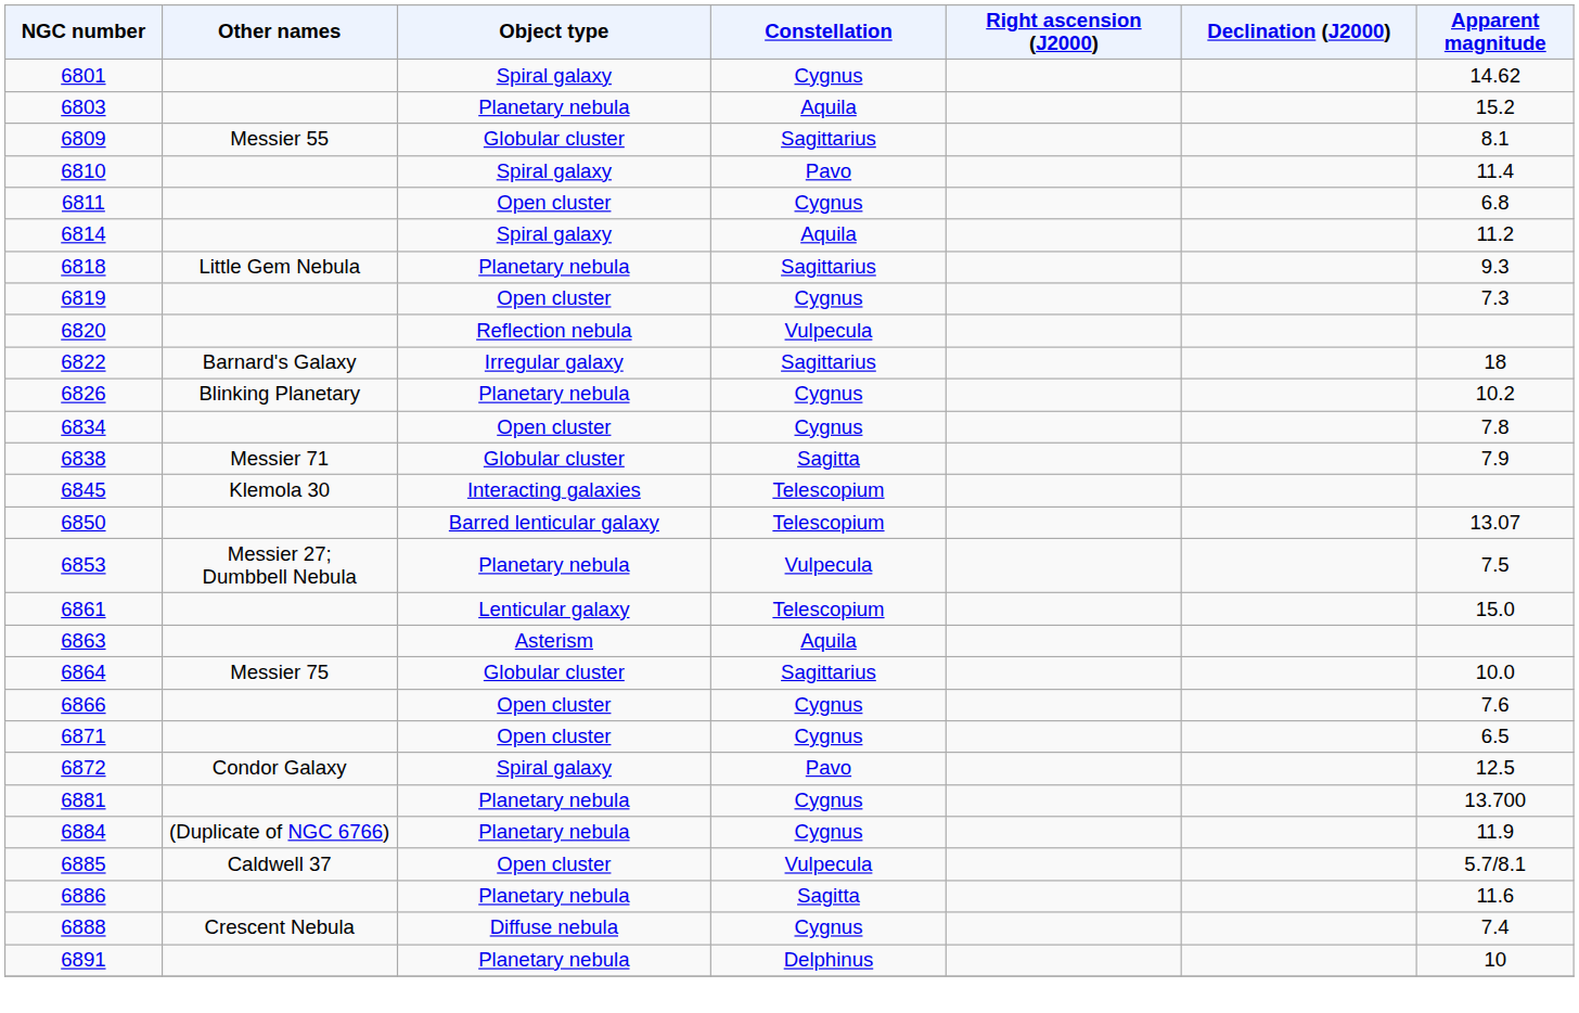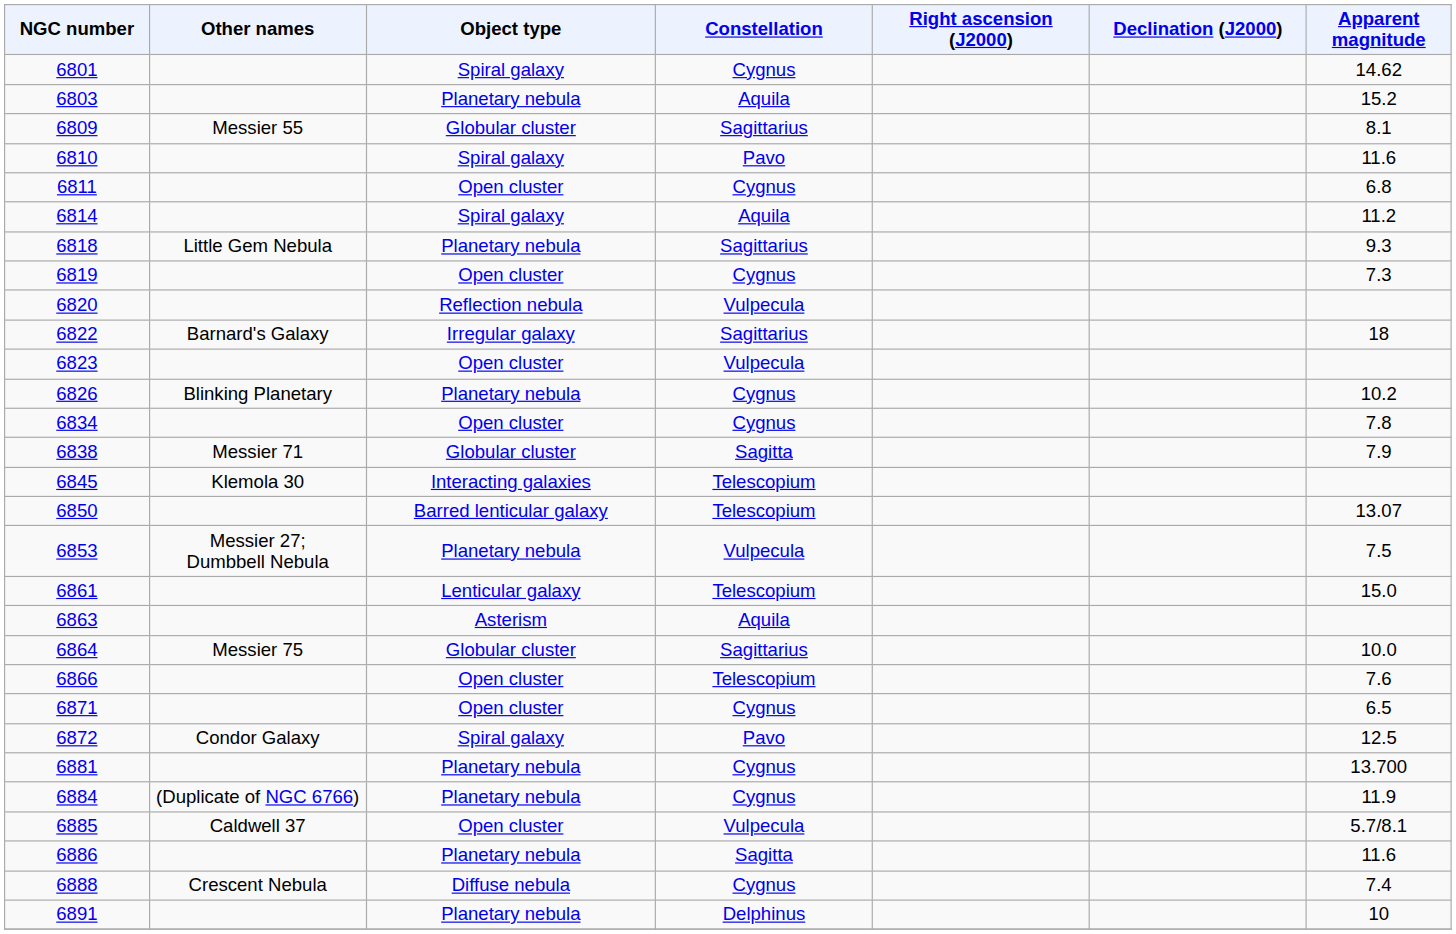 <table class="wikitable sortable sticky-header sort-under" style="text-align: center;">
 <tr>
 <th style="background-color:#edf3fe; width: 10%;">NGC number</th>
 <th style="background-color:#edf3fe; width: 15%;">Other names</th>
 <th style="background-color:#edf3fe; width: 20%;">Object type</th>
 <th style="background-color:#edf3fe; width: 15%;"><a href='#'>Constellation</a></th>
 <th style="background-color:#edf3fe; width: 15%;"><a href='#'>Right ascension</a> (<a href='#'>J2000</a>)</th>
 <th style="background-color:#edf3fe; width: 15%;"><a href='#'>Declination</a> (<a href='#'>J2000</a>)</th>
 <th style="background-color:#edf3fe; width: 10%;"><a href='#'>Apparent magnitude</a></th>
 </tr>
 <tr>
 <td><a href='#'>6801</a></td>
 <td></td>
 <td><a href='#'>Spiral galaxy</a></td>
 <td><a href='#'>Cygnus</a></td>
 <td></td>
 <td></td>
 <td>14.62</td>
 </tr>
 <tr>
 <td><a href='#'>6803</a></td>
 <td></td>
 <td><a href='#'>Planetary nebula</a></td>
 <td><a href='#'>Aquila</a></td>
 <td></td>
 <td></td>
 <td>15.2</td>
 </tr>
 <tr>
 <td><a href='#'>6809</a></td>
 <td>Messier 55</td>
 <td><a href='#'>Globular cluster</a></td>
 <td><a href='#'>Sagittarius</a></td>
 <td></td>
 <td></td>
 <td>8.1</td>
 </tr>
 <tr>
 <td><a href='#'>6810</a></td>
 <td></td>
 <td><a href='#'>Spiral galaxy</a></td>
 <td><a href='#'>Pavo</a></td>
 <td></td>
 <td></td>
-<td>11.4</td>
+<td>11.6</td>
 </tr>
 <tr>
 <td><a href='#'>6811</a></td>
 <td></td>
 <td><a href='#'>Open cluster</a></td>
 <td><a href='#'>Cygnus</a></td>
 <td></td>
 <td></td>
 <td>6.8</td>
 </tr>
 <tr>
 <td><a href='#'>6814</a></td>
 <td></td>
 <td><a href='#'>Spiral galaxy</a></td>
 <td><a href='#'>Aquila</a></td>
 <td></td>
 <td></td>
 <td>11.2</td>
 </tr>
 <tr>
 <td><a href='#'>6818</a></td>
 <td>Little Gem Nebula</td>
 <td><a href='#'>Planetary nebula</a></td>
 <td><a href='#'>Sagittarius</a></td>
 <td></td>
 <td></td>
 <td>9.3</td>
 </tr>
 <tr>
 <td><a href='#'>6819</a></td>
 <td></td>
 <td><a href='#'>Open cluster</a></td>
 <td><a href='#'>Cygnus</a></td>
 <td></td>
 <td></td>
 <td>7.3</td>
 </tr>
 <tr>
 <td><a href='#'>6820</a></td>
 <td></td>
 <td><a href='#'>Reflection nebula</a></td>
 <td><a href='#'>Vulpecula</a></td>
 <td></td>
 <td></td>
 <td></td>
 </tr>
 <tr>
 <td><a href='#'>6822</a></td>
 <td>Barnard's Galaxy</td>
 <td><a href='#'>Irregular galaxy</a></td>
 <td><a href='#'>Sagittarius</a></td>
 <td></td>
 <td></td>
 <td>18</td>
+</tr>
+<tr>
+<td><a href='#'>6823</a></td>
+<td></td>
+<td><a href='#'>Open cluster</a></td>
+<td><a href='#'>Vulpecula</a></td>
+<td></td>
+<td></td>
+<td></td>
 </tr>
 <tr>
 <td><a href='#'>6826</a></td>
 <td>Blinking Planetary</td>
 <td><a href='#'>Planetary nebula</a></td>
 <td><a href='#'>Cygnus</a></td>
 <td></td>
 <td></td>
 <td>10.2</td>
 </tr>
 <tr>
 <td><a href='#'>6834</a></td>
 <td></td>
 <td><a href='#'>Open cluster</a></td>
 <td><a href='#'>Cygnus</a></td>
 <td></td>
 <td></td>
 <td>7.8</td>
 </tr>
 <tr>
 <td><a href='#'>6838</a></td>
 <td>Messier 71</td>
 <td><a href='#'>Globular cluster</a></td>
 <td><a href='#'>Sagitta</a></td>
 <td></td>
 <td></td>
 <td>7.9</td>
 </tr>
 <tr>
 <td><a href='#'>6845</a></td>
 <td>Klemola 30</td>
 <td><a href='#'>Interacting galaxies</a></td>
 <td><a href='#'>Telescopium</a></td>
 <td></td>
 <td></td>
 <td></td>
 </tr>
 <tr>
 <td><a href='#'>6850</a></td>
 <td></td>
 <td><a href='#'>Barred lenticular galaxy</a></td>
 <td><a href='#'>Telescopium</a></td>
 <td></td>
 <td></td>
 <td>13.07</td>
 </tr>
 <tr>
 <td><a href='#'>6853</a></td>
 <td>Messier 27;<br>Dumbbell Nebula</td>
 <td><a href='#'>Planetary nebula</a></td>
 <td><a href='#'>Vulpecula</a></td>
 <td></td>
 <td></td>
 <td>7.5</td>
 </tr>
 <tr>
 <td><a href='#'>6861</a></td>
 <td></td>
 <td><a href='#'>Lenticular galaxy</a></td>
 <td><a href='#'>Telescopium</a></td>
 <td></td>
 <td></td>
 <td>15.0</td>
 </tr>
 <tr>
 <td><a href='#'>6863</a></td>
 <td></td>
 <td><a href='#'>Asterism</a></td>
 <td><a href='#'>Aquila</a></td>
 <td></td>
 <td></td>
 <td></td>
 </tr>
 <tr>
 <td><a href='#'>6864</a></td>
 <td>Messier 75</td>
 <td><a href='#'>Globular cluster</a></td>
 <td><a href='#'>Sagittarius</a></td>
 <td></td>
 <td></td>
 <td>10.0</td>
 </tr>
 <tr>
 <td><a href='#'>6866</a></td>
 <td></td>
 <td><a href='#'>Open cluster</a></td>
-<td><a href='#'>Cygnus</a></td>
+<td><a href='#'>Telescopium</a></td>
 <td></td>
 <td></td>
 <td>7.6</td>
 </tr>
 <tr>
 <td><a href='#'>6871</a></td>
 <td></td>
 <td><a href='#'>Open cluster</a></td>
 <td><a href='#'>Cygnus</a></td>
 <td></td>
 <td></td>
 <td>6.5</td>
 </tr>
 <tr>
 <td><a href='#'>6872</a></td>
 <td>Condor Galaxy</td>
 <td><a href='#'>Spiral galaxy</a></td>
 <td><a href='#'>Pavo</a></td>
 <td></td>
 <td></td>
 <td>12.5</td>
 </tr>
 <tr>
 <td><a href='#'>6881</a></td>
 <td></td>
 <td><a href='#'>Planetary nebula</a></td>
 <td><a href='#'>Cygnus</a></td>
 <td></td>
 <td></td>
 <td>13.700</td>
 </tr>
 <tr>
 <td><a href='#'>6884</a></td>
 <td>(Duplicate of <a href='#'>NGC 6766</a>)</td>
 <td><a href='#'>Planetary nebula</a></td>
 <td><a href='#'>Cygnus</a></td>
 <td></td>
 <td></td>
 <td>11.9</td>
 </tr>
 <tr>
 <td><a href='#'>6885</a></td>
 <td>Caldwell 37</td>
 <td><a href='#'>Open cluster</a></td>
 <td><a href='#'>Vulpecula</a></td>
 <td></td>
 <td></td>
 <td>5.7/8.1</td>
 </tr>
 <tr>
 <td><a href='#'>6886</a></td>
 <td></td>
 <td><a href='#'>Planetary nebula</a></td>
 <td><a href='#'>Sagitta</a></td>
 <td></td>
 <td></td>
 <td>11.6</td>
 </tr>
 <tr>
 <td><a href='#'>6888</a></td>
 <td>Crescent Nebula</td>
 <td><a href='#'>Diffuse nebula</a></td>
 <td><a href='#'>Cygnus</a></td>
 <td></td>
 <td></td>
 <td>7.4</td>
 </tr>
 <tr>
 <td><a href='#'>6891</a></td>
 <td></td>
 <td><a href='#'>Planetary nebula</a></td>
 <td><a href='#'>Delphinus</a></td>
 <td></td>
 <td></td>
 <td>10</td>
 </tr>
 <tr>
 </tr>
 </table>
